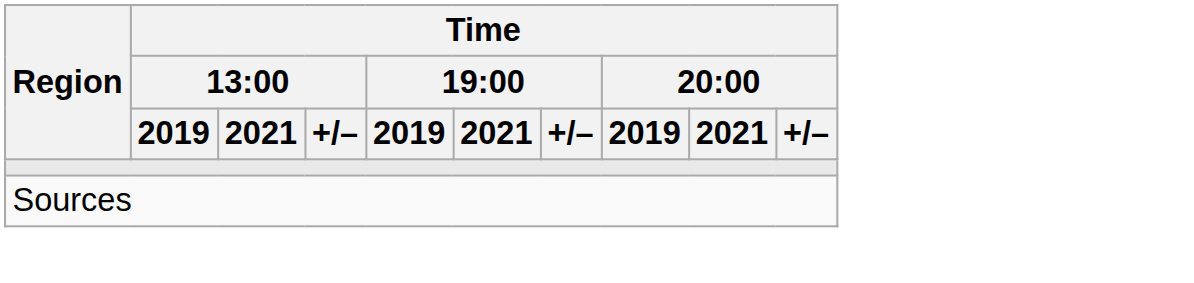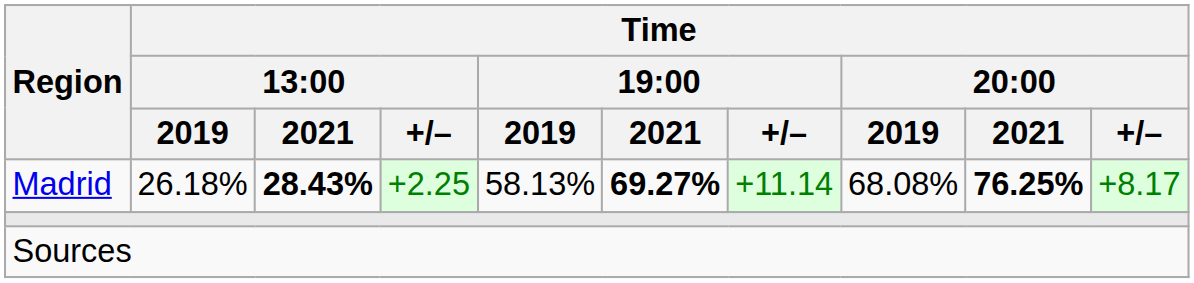 <table class="wikitable sortable" style="text-align:right;">
 <tr>
 <th rowspan="3">Region</th>
 <th colspan="9">Time</th>
 </tr>
 <tr>
 <th colspan="3">13:00</th>
 <th colspan="3">19:00</th>
 <th colspan="3">20:00</th>
 </tr>
 <tr>
 <th>2019</th>
 <th>2021</th>
 <th>+/–</th>
 <th>2019</th>
 <th>2021</th>
 <th>+/–</th>
 <th>2019</th>
 <th>2021</th>
 <th>+/–</th>
 </tr>
 <tr>
+<td align="left"><a href='#'>Madrid</a></td>
+<td>26.18%</td>
+<td><strong>28.43%</strong></td>
+<td style="background:#DDFFDD; color:green;">+2.25</td>
+<td>58.13%</td>
+<td><strong>69.27%</strong></td>
+<td style="background:#DDFFDD; color:green;">+11.14</td>
+<td>68.08%</td>
+<td><strong>76.25%</strong></td>
+<td style="background:#DDFFDD; color:green;">+8.17</td>
+</tr>
+<tr>
 <td colspan="10" bgcolor="#E9E9E9"></td>
 </tr>
 <tr>
 <td align="left" colspan="10">Sources</td>
 </tr>
 </table>
